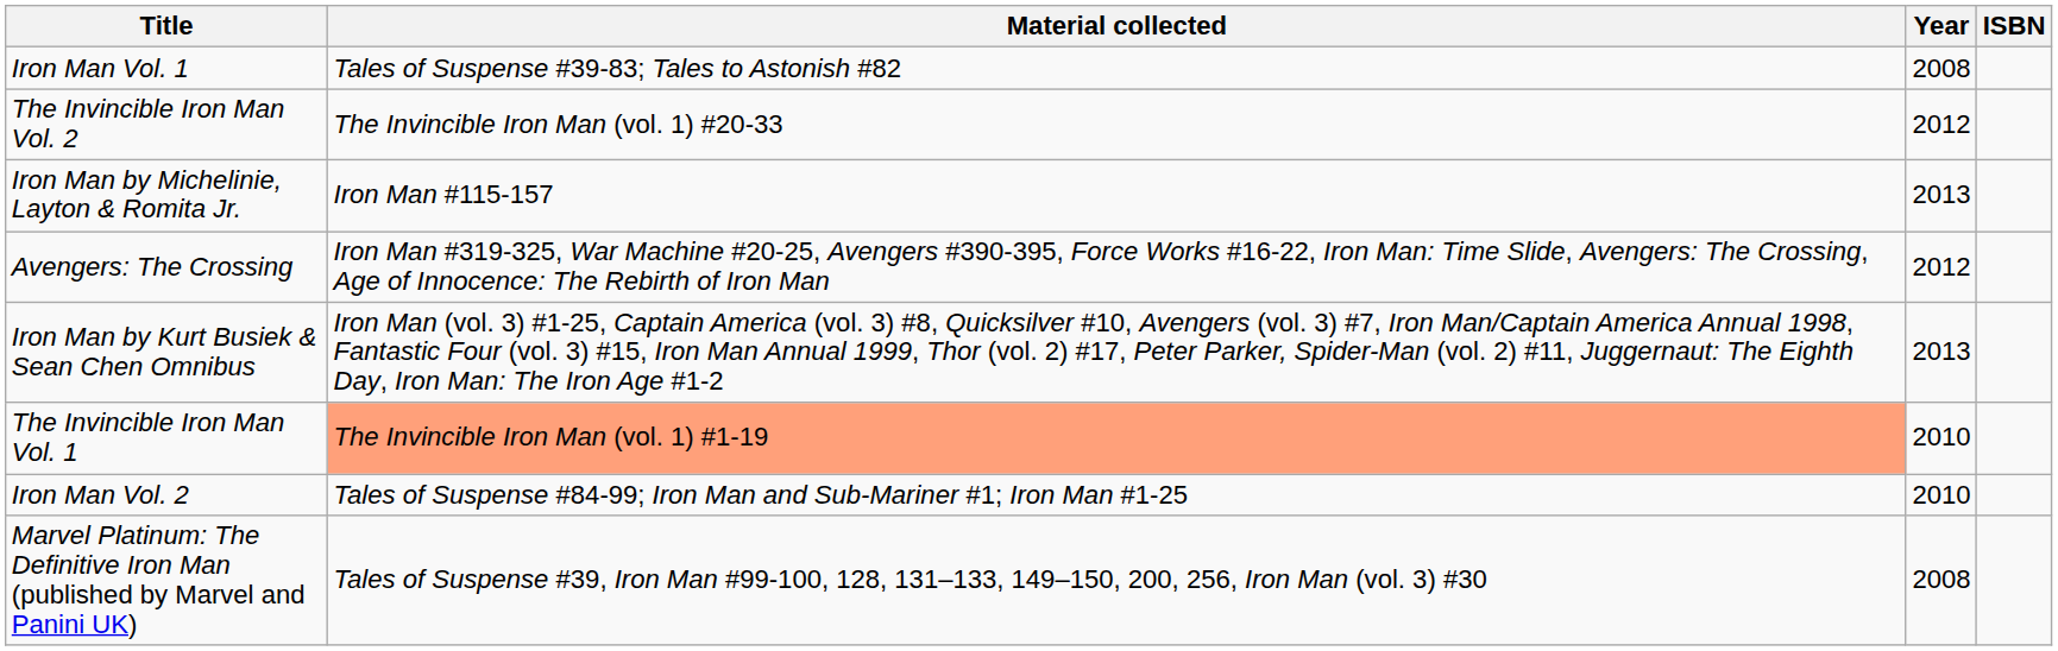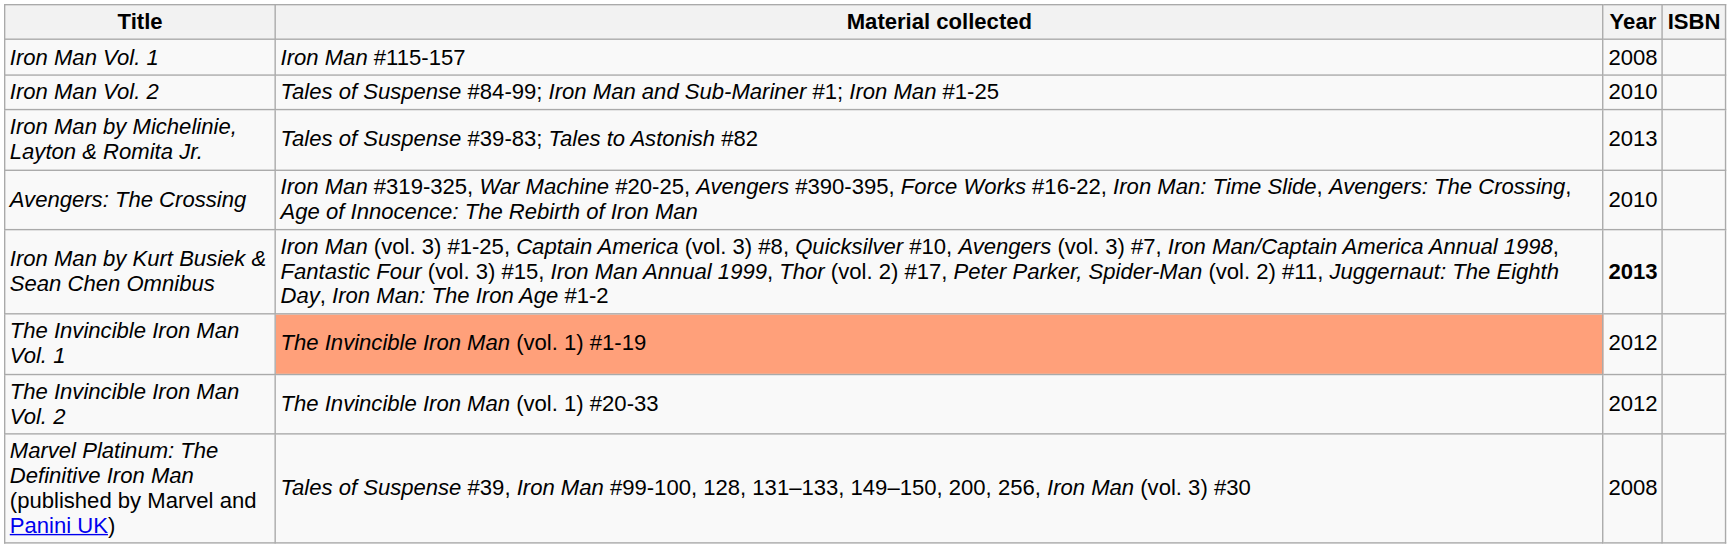 <table class="wikitable sortable">
 <tr>
 <th>Title</th>
 <th>Material collected</th>
 <th>Year</th>
 <th>ISBN</th>
 </tr>
 <tr>
 <td><em>Iron Man Vol. 1</em></td>
+<td><em>Iron Man</em> #115-157</td>
+<td>2008</td>
+<td></td>
+</tr>
+<tr>
+<td><em>Iron Man Vol. 2</em></td>
+<td><em>Tales of Suspense</em> #84-99; <em>Iron Man and Sub-Mariner</em> #1; <em>Iron Man</em> #1-25</td>
+<td>2010</td>
+<td></td>
+</tr>
+<tr>
+<td><em>Iron Man by Michelinie, Layton & Romita Jr.</em></td>
 <td><em>Tales of Suspense</em> #39-83; <em>Tales to Astonish</em> #82</td>
-<td>2008</td>
+<td>2013</td>
+<td></td>
+</tr>
+<tr>
+<td><em>Avengers: The Crossing</em></td>
+<td><em>Iron Man</em> #319-325, <em>War Machine</em> #20-25, <em>Avengers</em> #390-395, <em>Force Works</em> #16-22, <em>Iron Man: Time Slide</em>, <em>Avengers: The Crossing</em>, <em>Age of Innocence: The Rebirth of Iron Man</em></td>
+<td>2010</td>
+<td></td>
+</tr>
+<tr>
+<td><em>Iron Man by Kurt Busiek & Sean Chen Omnibus</em></td>
+<td><em>Iron Man</em> (vol. 3) #1-25, <em>Captain America</em> (vol. 3) #8, <em>Quicksilver</em> #10, <em>Avengers</em> (vol. 3)  #7, <em>Iron Man/Captain America Annual 1998</em>, <em>Fantastic Four</em> (vol. 3) #15, <em>Iron Man Annual 1999</em>, <em>Thor</em> (vol. 2) #17, <em>Peter Parker, Spider-Man</em> (vol. 2) #11, <em>Juggernaut: The Eighth Day</em>, <em>Iron Man: The Iron Age</em> #1-2</td>
+<td><strong>2013</strong></td>
+<td></td>
+</tr>
+<tr>
+<td><em>The Invincible Iron Man Vol. 1</em></td>
+<td style="background: lightsalmon;"><em>The Invincible Iron Man</em> (vol. 1) #1-19</td>
+<td>2012</td>
 <td></td>
 </tr>
 <tr>
 <td><em>The Invincible Iron Man Vol. 2</em></td>
 <td><em>The Invincible Iron Man</em> (vol. 1) #20-33</td>
 <td>2012</td>
 <td></td>
 </tr>
 <tr>
-<td><em>Iron Man by Michelinie, Layton & Romita Jr.</em></td>
-<td><em>Iron Man</em> #115-157</td>
-<td>2013</td>
-<td></td>
-</tr>
-<tr>
-<td><em>Avengers: The Crossing</em></td>
-<td><em>Iron Man</em> #319-325, <em>War Machine</em> #20-25, <em>Avengers</em> #390-395, <em>Force Works</em> #16-22, <em>Iron Man: Time Slide</em>, <em>Avengers: The Crossing</em>, <em>Age of Innocence: The Rebirth of Iron Man</em></td>
-<td>2012</td>
-<td></td>
-</tr>
-<tr>
-<td><em>Iron Man by Kurt Busiek & Sean Chen Omnibus</em></td>
-<td><em>Iron Man</em> (vol. 3) #1-25, <em>Captain America</em> (vol. 3) #8, <em>Quicksilver</em> #10, <em>Avengers</em> (vol. 3)  #7, <em>Iron Man/Captain America Annual 1998</em>, <em>Fantastic Four</em> (vol. 3) #15, <em>Iron Man Annual 1999</em>, <em>Thor</em> (vol. 2) #17, <em>Peter Parker, Spider-Man</em> (vol. 2) #11, <em>Juggernaut: The Eighth Day</em>, <em>Iron Man: The Iron Age</em> #1-2</td>
-<td>2013</td>
-<td></td>
-</tr>
-<tr>
-<td><em>The Invincible Iron Man Vol. 1</em></td>
-<td style="background: lightsalmon;"><em>The Invincible Iron Man</em> (vol. 1) #1-19</td>
-<td>2010</td>
-<td></td>
-</tr>
-<tr>
-<td><em>Iron Man Vol. 2</em></td>
-<td><em>Tales of Suspense</em> #84-99; <em>Iron Man and Sub-Mariner</em> #1; <em>Iron Man</em> #1-25</td>
-<td>2010</td>
-<td></td>
-</tr>
-<tr>
 <td><em>Marvel Platinum: The Definitive Iron Man</em><br>(published by Marvel and <a href='#'>Panini UK</a>)</td>
 <td><em>Tales of Suspense</em> #39, <em>Iron Man</em> #99-100, 128, 131–133, 149–150, 200, 256, <em>Iron Man</em> (vol. 3) #30</td>
 <td>2008</td>
 <td></td>
 </tr>
 </table>
